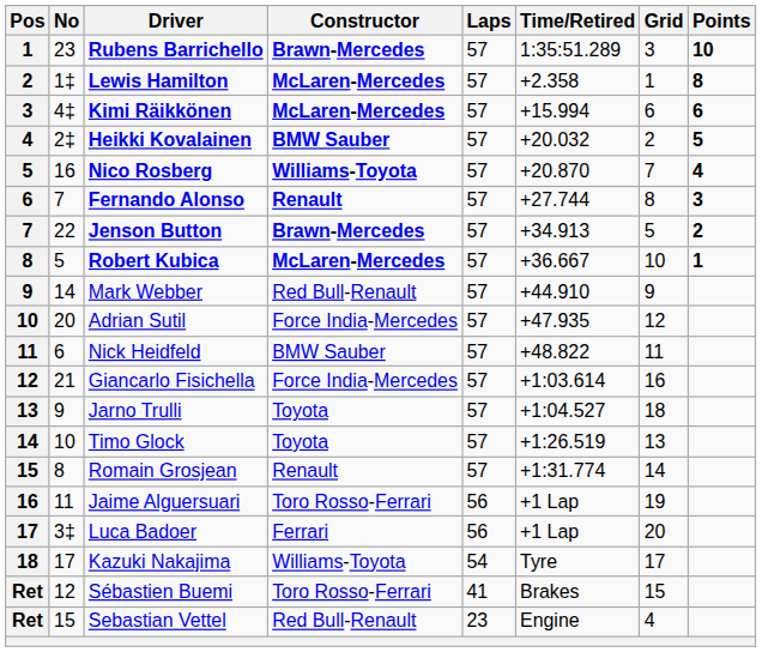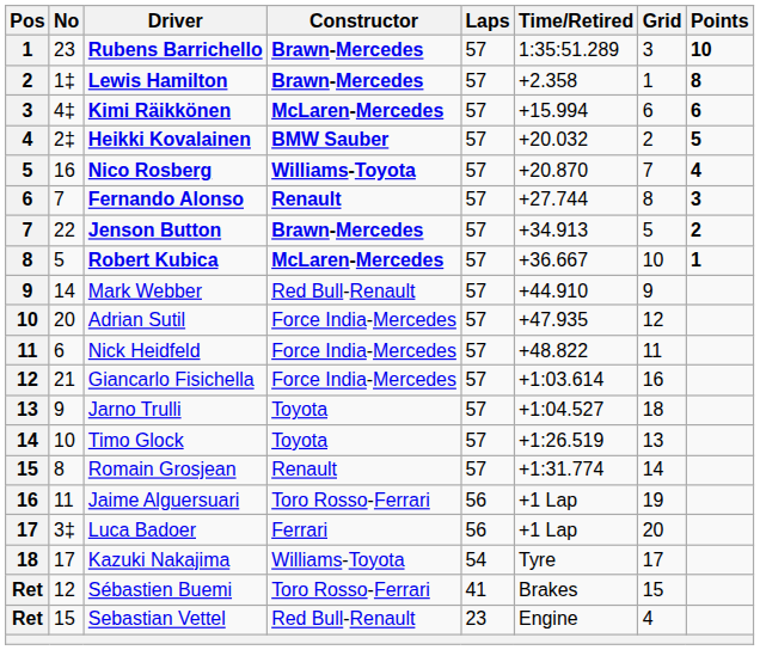 <table class="wikitable" style="font-size:85%">
 <tr>
 <th>Pos</th>
 <th>No</th>
 <th>Driver</th>
 <th>Constructor</th>
 <th>Laps</th>
 <th>Time/Retired</th>
 <th>Grid</th>
 <th>Points</th>
 </tr>
 <tr>
 <th>1</th>
 <td>23</td>
 <td> <strong><a href='#'>Rubens Barrichello</a></strong></td>
 <td><strong><a href='#'>Brawn</a>-<a href='#'>Mercedes</a></strong></td>
 <td>57</td>
 <td>1:35:51.289</td>
 <td>3</td>
 <td><strong>10</strong></td>
 </tr>
 <tr>
 <th>2</th>
 <td>1‡</td>
 <td> <strong><a href='#'>Lewis Hamilton</a></strong></td>
-<td><strong><a href='#'>McLaren</a>-<a href='#'>Mercedes</a></strong></td>
+<td><strong><a href='#'>Brawn</a>-<a href='#'>Mercedes</a></strong></td>
 <td>57</td>
 <td>+2.358</td>
 <td>1</td>
 <td><strong>8</strong></td>
 </tr>
 <tr>
 <th>3</th>
 <td>4‡</td>
 <td> <strong><a href='#'>Kimi Räikkönen</a></strong></td>
 <td><strong><a href='#'>McLaren</a>-<a href='#'>Mercedes</a></strong></td>
 <td>57</td>
 <td>+15.994</td>
 <td>6</td>
 <td><strong>6</strong></td>
 </tr>
 <tr>
 <th>4</th>
 <td>2‡</td>
 <td> <strong><a href='#'>Heikki Kovalainen</a></strong></td>
 <td><strong><a href='#'>BMW Sauber</a></strong></td>
 <td>57</td>
 <td>+20.032</td>
 <td>2</td>
 <td><strong>5</strong></td>
 </tr>
 <tr>
 <th>5</th>
 <td>16</td>
 <td> <strong><a href='#'>Nico Rosberg</a></strong></td>
 <td><strong><a href='#'>Williams</a>-<a href='#'>Toyota</a></strong></td>
 <td>57</td>
 <td>+20.870</td>
 <td>7</td>
 <td><strong>4</strong></td>
 </tr>
 <tr>
 <th>6</th>
 <td>7</td>
 <td> <strong><a href='#'>Fernando Alonso</a></strong></td>
 <td><strong><a href='#'>Renault</a></strong></td>
 <td>57</td>
 <td>+27.744</td>
 <td>8</td>
 <td><strong>3</strong></td>
 </tr>
 <tr>
 <th>7</th>
 <td>22</td>
 <td> <strong><a href='#'>Jenson Button</a></strong></td>
 <td><strong><a href='#'>Brawn</a>-<a href='#'>Mercedes</a></strong></td>
 <td>57</td>
 <td>+34.913</td>
 <td>5</td>
 <td><strong>2</strong></td>
 </tr>
 <tr>
 <th>8</th>
 <td>5</td>
 <td> <strong><a href='#'>Robert Kubica</a></strong></td>
 <td><strong><a href='#'>McLaren</a>-<a href='#'>Mercedes</a></strong></td>
 <td>57</td>
 <td>+36.667</td>
 <td>10</td>
 <td><strong>1</strong></td>
 </tr>
 <tr>
 <th>9</th>
 <td>14</td>
 <td> <a href='#'>Mark Webber</a></td>
 <td><a href='#'>Red Bull</a>-<a href='#'>Renault</a></td>
 <td>57</td>
 <td>+44.910</td>
 <td>9</td>
 <td></td>
 </tr>
 <tr>
 <th>10</th>
 <td>20</td>
 <td> <a href='#'>Adrian Sutil</a></td>
 <td><a href='#'>Force India</a>-<a href='#'>Mercedes</a></td>
 <td>57</td>
 <td>+47.935</td>
 <td>12</td>
 <td></td>
 </tr>
 <tr>
 <th>11</th>
 <td>6</td>
 <td> <a href='#'>Nick Heidfeld</a></td>
-<td><a href='#'>BMW Sauber</a></td>
+<td><a href='#'>Force India</a>-<a href='#'>Mercedes</a></td>
 <td>57</td>
 <td>+48.822</td>
 <td>11</td>
 <td></td>
 </tr>
 <tr>
 <th>12</th>
 <td>21</td>
 <td> <a href='#'>Giancarlo Fisichella</a></td>
 <td><a href='#'>Force India</a>-<a href='#'>Mercedes</a></td>
 <td>57</td>
 <td>+1:03.614</td>
 <td>16</td>
 <td></td>
 </tr>
 <tr>
 <th>13</th>
 <td>9</td>
 <td> <a href='#'>Jarno Trulli</a></td>
 <td><a href='#'>Toyota</a></td>
 <td>57</td>
 <td>+1:04.527</td>
 <td>18</td>
 <td></td>
 </tr>
 <tr>
 <th>14</th>
 <td>10</td>
 <td> <a href='#'>Timo Glock</a></td>
 <td><a href='#'>Toyota</a></td>
 <td>57</td>
 <td>+1:26.519</td>
 <td>13</td>
 <td></td>
 </tr>
 <tr>
 <th>15</th>
 <td>8</td>
 <td> <a href='#'>Romain Grosjean</a></td>
 <td><a href='#'>Renault</a></td>
 <td>57</td>
 <td>+1:31.774</td>
 <td>14</td>
 <td></td>
 </tr>
 <tr>
 <th>16</th>
 <td>11</td>
 <td> <a href='#'>Jaime Alguersuari</a></td>
 <td><a href='#'>Toro Rosso</a>-<a href='#'>Ferrari</a></td>
 <td>56</td>
 <td>+1 Lap</td>
 <td>19</td>
 <td></td>
 </tr>
 <tr>
 <th>17</th>
 <td>3‡</td>
 <td> <a href='#'>Luca Badoer</a></td>
 <td><a href='#'>Ferrari</a></td>
 <td>56</td>
 <td>+1 Lap</td>
 <td>20</td>
 <td></td>
 </tr>
 <tr>
 <th>18</th>
 <td>17</td>
 <td> <a href='#'>Kazuki Nakajima</a></td>
 <td><a href='#'>Williams</a>-<a href='#'>Toyota</a></td>
 <td>54</td>
 <td>Tyre</td>
 <td>17</td>
 <td></td>
 </tr>
 <tr>
 <th>Ret</th>
 <td>12</td>
 <td> <a href='#'>Sébastien Buemi</a></td>
 <td><a href='#'>Toro Rosso</a>-<a href='#'>Ferrari</a></td>
 <td>41</td>
 <td>Brakes</td>
 <td>15</td>
 <td></td>
 </tr>
 <tr>
 <th>Ret</th>
 <td>15</td>
 <td> <a href='#'>Sebastian Vettel</a></td>
 <td><a href='#'>Red Bull</a>-<a href='#'>Renault</a></td>
 <td>23</td>
 <td>Engine</td>
 <td>4</td>
 <td></td>
 </tr>
 <tr>
 <th colspan="8"></th>
 </tr>
 </table>
